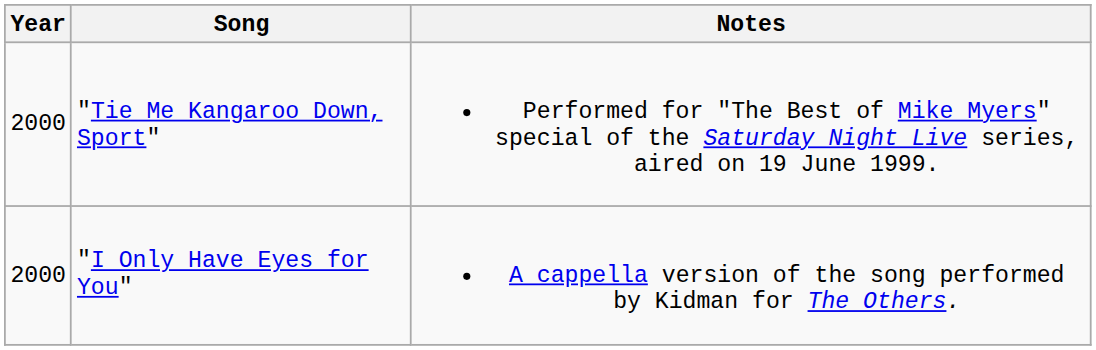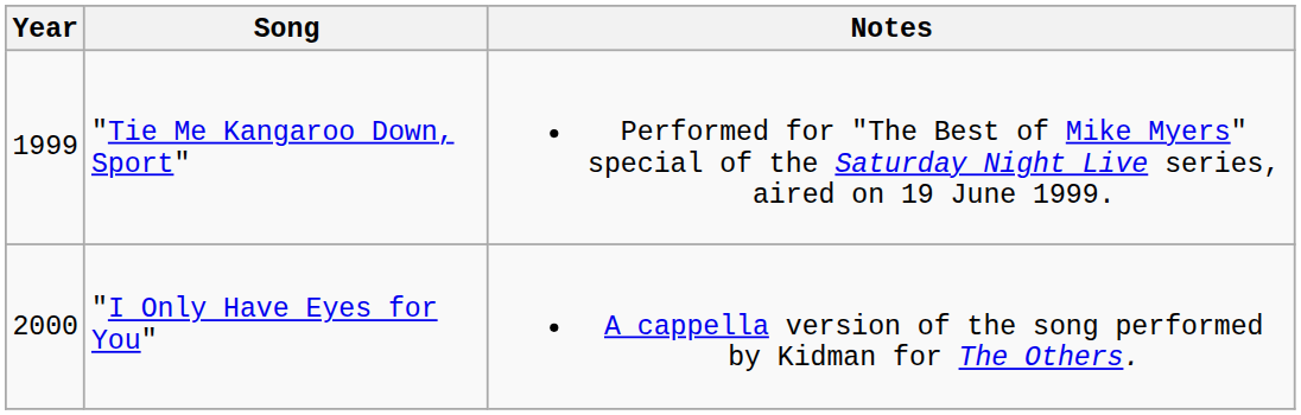 <table class="wikitable" style="text-align:center;">
 <tr>
 <th style=width:4%;>Year</th>
 <th style=width:32%;>Song</th>
 <th style=width:64%;>Notes</th>
 </tr>
 <tr>
-<td>2000</td>
+<td>1999</td>
 <td align=left>"<a href='#'>Tie Me Kangaroo Down, Sport</a>"</td>
 <td><br><ul><li>Performed for "The Best of <a href='#'>Mike Myers</a>" special of the <em><a href='#'>Saturday Night Live</a></em> series, aired on 19 June 1999.</li></ul></td>
 </tr>
 <tr>
 <td>2000</td>
 <td align=left>"<a href='#'>I Only Have Eyes for You</a>"</td>
 <td><br><ul><li><a href='#'>A cappella</a> version of the song performed by Kidman for <em><a href='#'>The Others</a>.</em></li></ul></td>
 </tr>
 </table>
